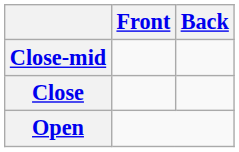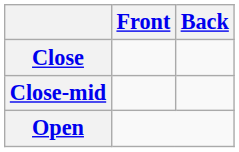 <table class="wikitable">
 <tr>
 <th></th>
 <th><a href='#'>Front</a></th>
 <th><a href='#'>Back</a></th>
 </tr>
 <tr style="text-align: center;">
-<th><a href='#'>Close-mid</a></th>
+<th><a href='#'>Close</a></th>
 <td></td>
 <td></td>
 </tr>
 <tr style="text-align: center;">
-<th><a href='#'>Close</a></th>
+<th><a href='#'>Close-mid</a></th>
 <td></td>
 <td></td>
 </tr>
 <tr style="text-align: center;">
 <th><a href='#'>Open</a></th>
 <td colspan="2"></td>
 </tr>
 </table>
